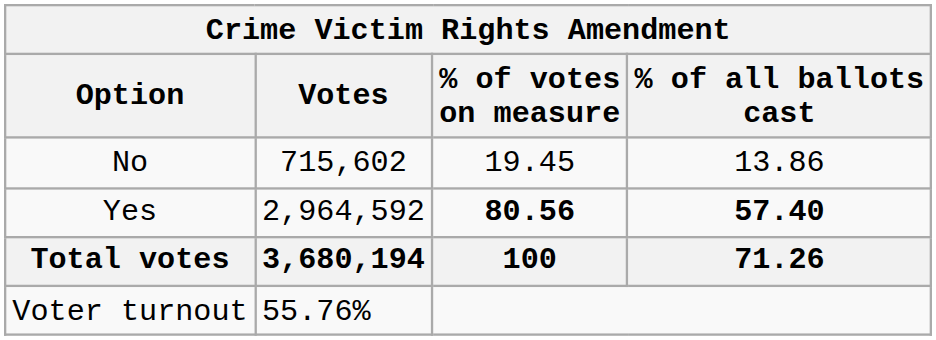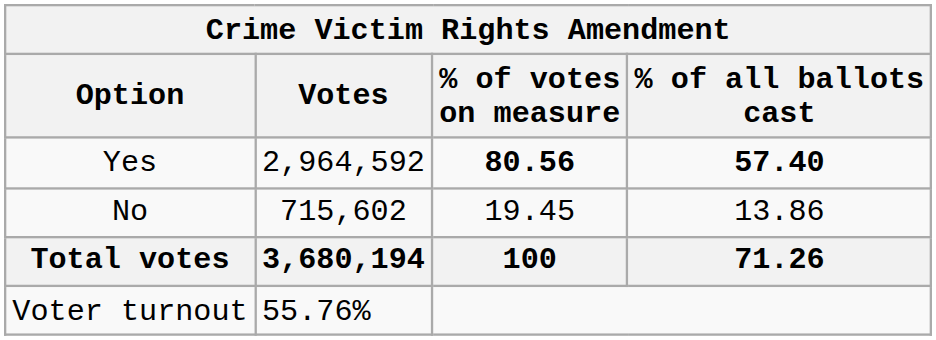 <table class="wikitable">
 <tr>
 <th colspan=4 text align=center>Crime Victim Rights Amendment</th>
 </tr>
 <tr>
 <th>Option</th>
 <th>Votes</th>
 <th>% of votes<br>on measure</th>
 <th>% of all ballots<br>cast</th>
 </tr>
 <tr>
+<td text align=center>Yes</td>
+<td text align=center>2,964,592</td>
+<td text align=center><strong>80.56</strong></td>
+<td text align=center><strong>57.40</strong></td>
+</tr>
+<tr>
 <td text align=center>No</td>
 <td text align=center>715,602</td>
 <td text align=center>19.45</td>
 <td text align=center>13.86</td>
-</tr>
-<tr>
-<td text align=center>Yes</td>
-<td text align=center>2,964,592</td>
-<td text align=center><strong>80.56</strong></td>
-<td text align=center><strong>57.40</strong></td>
 </tr>
 <tr>
 <th text align=center>Total votes</th>
 <th text align=center><strong>3,680,194</strong></th>
 <th text align=center><strong>100</strong></th>
 <th text align=center><strong>71.26</strong></th>
 </tr>
 <tr>
 <td>Voter turnout</td>
 <td>55.76%</td>
 </tr>
 </table>
